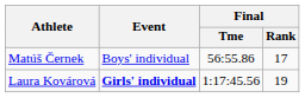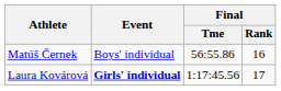 <table class="wikitable" style="font-size:90%; text-align:center;">
 <tr>
 <th rowspan=2>Athlete</th>
 <th rowspan=2>Event</th>
 <th colspan=2>Final</th>
 </tr>
 <tr style="font-size:95%">
 <th>Tme</th>
 <th>Rank</th>
 </tr>
 <tr>
 <td align=left><a href='#'>Matúš Černek</a></td>
 <td align=left><a href='#'>Boys' individual</a></td>
 <td>56:55.86</td>
-<td>17</td>
+<td>16</td>
 </tr>
 <tr>
 <td align=left><a href='#'>Laura Kovárová</a></td>
 <td align=left><strong><a href='#'>Girls' individual</a></strong></td>
 <td>1:17:45.56</td>
-<td>19</td>
+<td>17</td>
 </tr>
 </table>
